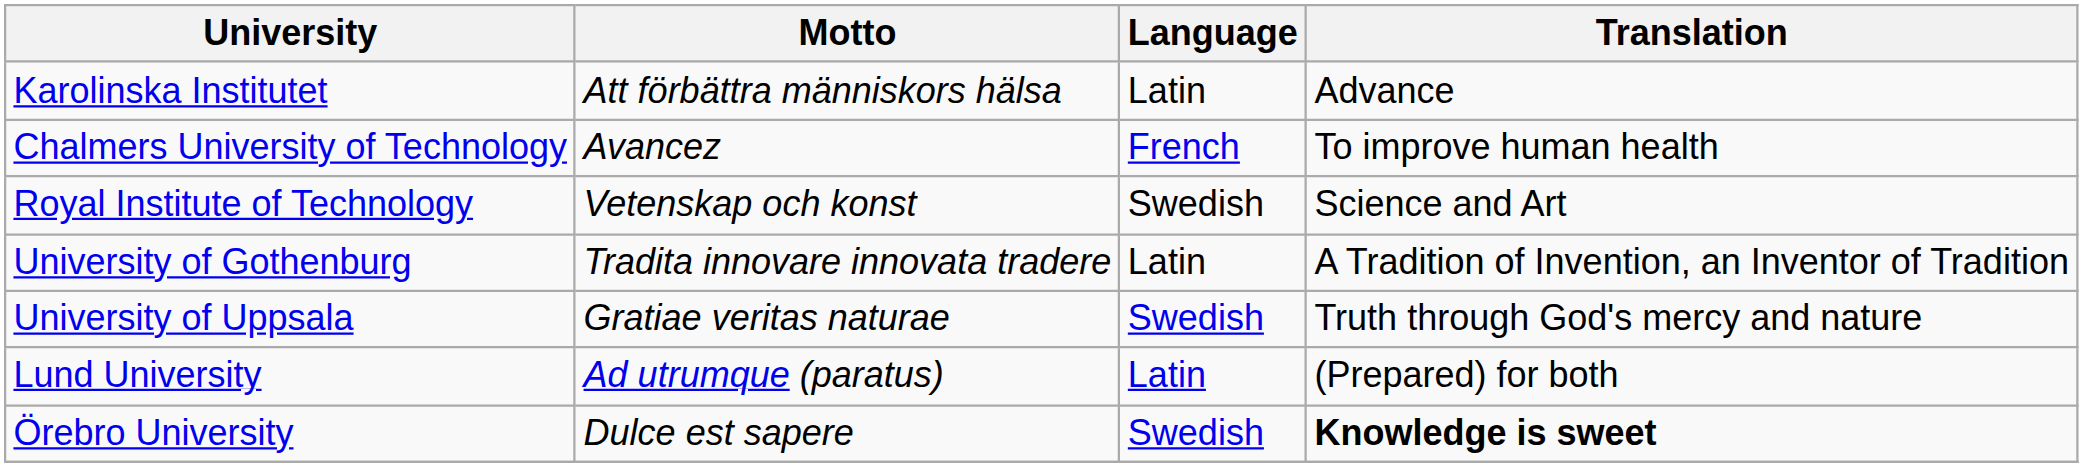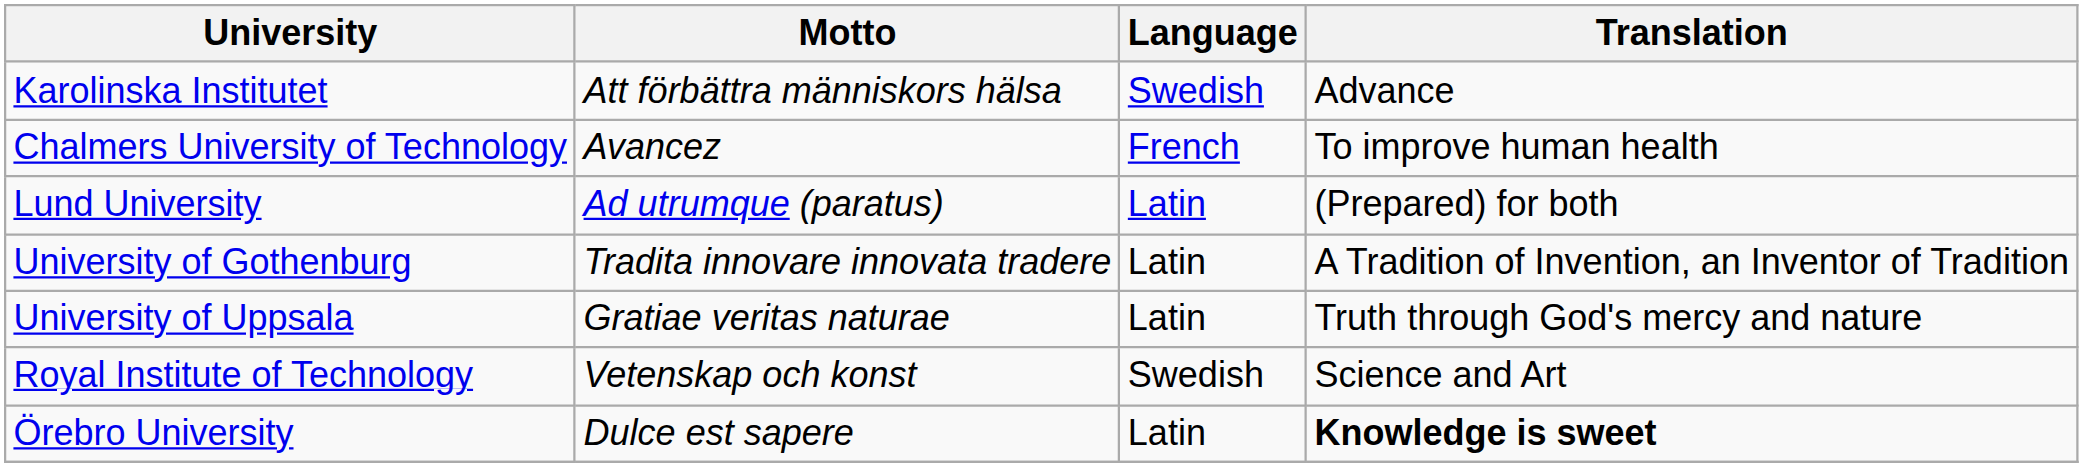 <table class="wikitable sortable plainrowheaders">
 <tr>
 <th>University</th>
 <th>Motto</th>
 <th>Language</th>
 <th>Translation</th>
 </tr>
 <tr>
 <td><a href='#'>Karolinska Institutet</a></td>
 <td><em>Att förbättra människors hälsa</em></td>
-<td>Latin</td>
+<td><a href='#'>Swedish</a></td>
 <td>Advance</td>
 </tr>
 <tr>
 <td><a href='#'>Chalmers University of Technology</a></td>
 <td><em>Avancez</em></td>
 <td><a href='#'>French</a></td>
 <td>To improve human health</td>
 </tr>
 <tr>
-<td><a href='#'>Royal Institute of Technology</a></td>
-<td><em>Vetenskap och konst</em></td>
-<td>Swedish</td>
-<td>Science and Art</td>
+<td><a href='#'>Lund University</a></td>
+<td><em><a href='#'>Ad utrumque</a> (paratus)</em></td>
+<td><a href='#'>Latin</a></td>
+<td>(Prepared) for both</td>
 </tr>
 <tr>
 <td><a href='#'>University of Gothenburg</a></td>
 <td><em>Tradita innovare innovata tradere</em></td>
 <td>Latin</td>
 <td>A Tradition of Invention, an Inventor of Tradition</td>
 </tr>
 <tr>
 <td><a href='#'>University of Uppsala</a></td>
 <td><em>Gratiae veritas naturae</em></td>
-<td><a href='#'>Swedish</a></td>
+<td>Latin</td>
 <td>Truth through God's mercy and nature</td>
 </tr>
 <tr>
-<td><a href='#'>Lund University</a></td>
-<td><em><a href='#'>Ad utrumque</a> (paratus)</em></td>
-<td><a href='#'>Latin</a></td>
-<td>(Prepared) for both</td>
+<td><a href='#'>Royal Institute of Technology</a></td>
+<td><em>Vetenskap och konst</em></td>
+<td>Swedish</td>
+<td>Science and Art</td>
 </tr>
 <tr>
 <td><a href='#'>Örebro University</a></td>
 <td><em>Dulce est sapere</em></td>
-<td><a href='#'>Swedish</a></td>
+<td>Latin</td>
 <td><strong>Knowledge is sweet</strong></td>
 </tr>
 <tr>
 </tr>
 </table>
